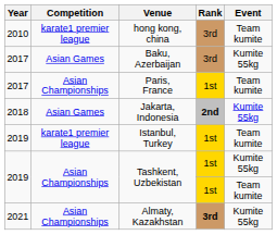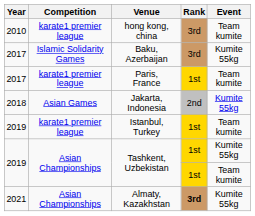 <table class="wikitable sortable" width=45% style="font-size:90%; text-align:center;">
 <tr>
 <th>Year</th>
 <th>Competition</th>
 <th>Venue</th>
 <th>Rank</th>
 <th>Event</th>
 </tr>
 <tr>
 <td>2010</td>
 <td><a href='#'>karate1 premier league</a></td>
 <td>hong kong, china</td>
 <td bgcolor="cc9966">3rd</td>
 <td>Team kumite</td>
 </tr>
 <tr>
 <td>2017</td>
-<td><a href='#'>Asian Games</a></td>
+<td><a href='#'>Islamic Solidarity Games</a></td>
 <td>Baku, Azerbaijan</td>
 <td bgcolor="cc9966">3rd</td>
 <td>Kumite 55kg</td>
 </tr>
 <tr>
 <td>2017</td>
-<td><a href='#'>Asian Championships</a></td>
+<td><a href='#'>karate1 premier league</a></td>
 <td>Paris,<br>France</td>
 <td bgcolor="gold">1st</td>
 <td>Team kumite</td>
 </tr>
 <tr>
 <td>2018</td>
 <td><a href='#'>Asian Games</a></td>
 <td>Jakarta, Indonesia</td>
-<td bgcolor="silver"><strong>2nd</strong></td>
+<td bgcolor="silver">2nd</td>
 <td><a href='#'>Kumite 55kg</a></td>
 </tr>
 <tr>
 <td>2019</td>
 <td><a href='#'>karate1 premier league</a></td>
 <td>Istanbul,<br>Turkey</td>
 <td bgcolor="gold">1st</td>
 <td>Team kumite</td>
 </tr>
 <tr>
 <td rowspan=2>2019</td>
 <td rowspan=2><a href='#'>Asian Championships</a></td>
 <td rowspan=2>Tashkent, Uzbekistan</td>
 <td bgcolor="gold">1st</td>
 <td>Kumite 55kg</td>
 </tr>
 <tr>
 <td bgcolor="gold">1st</td>
 <td>Team kumite</td>
 </tr>
 <tr>
 <td>2021</td>
 <td><a href='#'>Asian Championships</a></td>
 <td>Almaty, Kazakhstan</td>
 <td bgcolor="cc9966"><strong>3rd</strong></td>
 <td>Kumite 55kg</td>
 </tr>
 </table>
